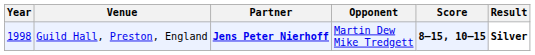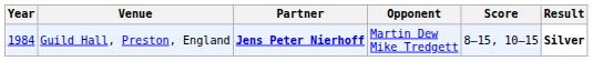 <table class="sortable wikitable" style="font-size: 90%;">
 <tr>
 <th>Year</th>
 <th>Venue</th>
 <th>Partner</th>
 <th>Opponent</th>
 <th>Score</th>
 <th>Result</th>
 </tr>
 <tr style="background:#ECF2FF">
-<td align="center"><a href='#'>1998</a></td>
+<td align="center"><a href='#'>1984</a></td>
 <td align="left"><a href='#'>Guild Hall</a>, <a href='#'>Preston</a>, England</td>
 <td align="left"><strong> <a href='#'>Jens Peter Nierhoff</a></strong></td>
 <td align="left"> <a href='#'>Martin Dew</a><br> <a href='#'>Mike Tredgett</a></td>
-<td align="left"><strong>8–15, 10–15</strong></td>
+<td align="left">8–15, 10–15</td>
 <td style="text-align:left; background:white"> <strong>Silver</strong></td>
 </tr>
 </table>
